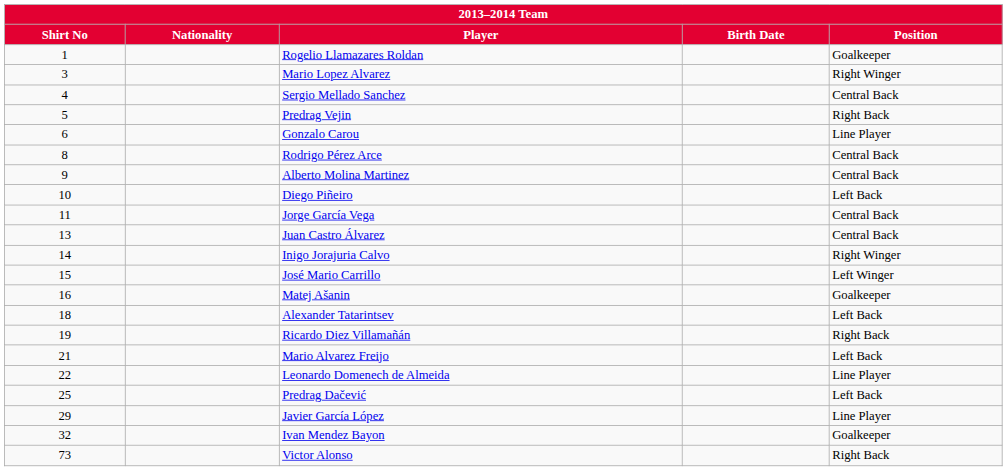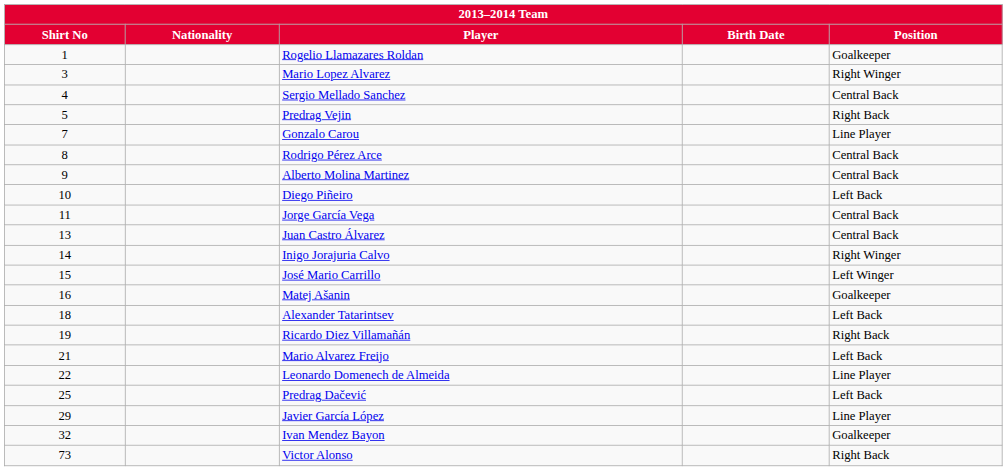 <table class="wikitable collapsible collapsed" style="width:100%;">
 <tr>
 <th colspan=5 style="background-color:#E30032;color:#FFFFFF;text-align:center;"> <strong>2013–2014 Team</strong></th>
 </tr>
 <tr>
 <th style="color:#FFFFFF; background:#E30032">Shirt No</th>
 <th style="color:#FFFFFF; background:#E30032">Nationality</th>
 <th style="color:#FFFFFF; background:#E30032">Player</th>
 <th style="color:#FFFFFF; background:#E30032">Birth Date</th>
 <th style="color:#FFFFFF; background:#E30032">Position</th>
 </tr>
 <tr>
 <td align=center>1</td>
 <td></td>
 <td><a href='#'>Rogelio Llamazares Roldan</a></td>
 <td></td>
 <td>Goalkeeper</td>
 </tr>
 <tr>
 <td align=center>3</td>
 <td></td>
 <td><a href='#'>Mario Lopez Alvarez</a></td>
 <td></td>
 <td>Right Winger</td>
 </tr>
 <tr>
 <td align=center>4</td>
 <td></td>
 <td><a href='#'>Sergio Mellado Sanchez</a></td>
 <td></td>
 <td>Central Back</td>
 </tr>
 <tr>
 <td align=center>5</td>
 <td></td>
 <td><a href='#'>Predrag Vejin</a></td>
 <td></td>
 <td>Right Back</td>
 </tr>
 <tr>
-<td align=center>6</td>
+<td align=center>7</td>
 <td></td>
 <td><a href='#'>Gonzalo Carou</a></td>
 <td></td>
 <td>Line Player</td>
 </tr>
 <tr>
 <td align=center>8</td>
 <td></td>
 <td><a href='#'>Rodrigo Pérez Arce</a></td>
 <td></td>
 <td>Central Back</td>
 </tr>
 <tr>
 <td align=center>9</td>
 <td></td>
 <td><a href='#'>Alberto Molina Martinez</a></td>
 <td></td>
 <td>Central Back</td>
 </tr>
 <tr>
 <td align=center>10</td>
 <td></td>
 <td><a href='#'>Diego Piñeiro</a></td>
 <td></td>
 <td>Left Back</td>
 </tr>
 <tr>
 <td align=center>11</td>
 <td></td>
 <td><a href='#'>Jorge García Vega</a></td>
 <td></td>
 <td>Central Back</td>
 </tr>
 <tr>
 <td align=center>13</td>
 <td></td>
 <td><a href='#'>Juan Castro Álvarez</a></td>
 <td></td>
 <td>Central Back</td>
 </tr>
 <tr>
 <td align=center>14</td>
 <td></td>
 <td><a href='#'>Inigo Jorajuria Calvo</a></td>
 <td></td>
 <td>Right Winger</td>
 </tr>
 <tr>
 <td align=center>15</td>
 <td></td>
 <td><a href='#'>José Mario Carrillo</a></td>
 <td></td>
 <td>Left Winger</td>
 </tr>
 <tr>
 <td align=center>16</td>
 <td></td>
 <td><a href='#'>Matej Ašanin</a></td>
 <td></td>
 <td>Goalkeeper</td>
 </tr>
 <tr>
 <td align=center>18</td>
 <td></td>
 <td><a href='#'>Alexander Tatarintsev</a></td>
 <td></td>
 <td>Left Back</td>
 </tr>
 <tr>
 <td align=center>19</td>
 <td></td>
 <td><a href='#'>Ricardo Diez Villamañán</a></td>
 <td></td>
 <td>Right Back</td>
 </tr>
 <tr>
 <td align=center>21</td>
 <td></td>
 <td><a href='#'>Mario Alvarez Freijo</a></td>
 <td></td>
 <td>Left Back</td>
 </tr>
 <tr>
 <td align=center>22</td>
 <td></td>
 <td><a href='#'>Leonardo Domenech de Almeida</a></td>
 <td></td>
 <td>Line Player</td>
 </tr>
 <tr>
 <td align=center>25</td>
 <td></td>
 <td><a href='#'>Predrag Dačević</a></td>
 <td></td>
 <td>Left Back</td>
 </tr>
 <tr>
 <td align=center>29</td>
 <td></td>
 <td><a href='#'>Javier García López</a></td>
 <td></td>
 <td>Line Player</td>
 </tr>
 <tr>
 <td align=center>32</td>
 <td></td>
 <td><a href='#'>Ivan Mendez Bayon</a></td>
 <td></td>
 <td>Goalkeeper</td>
 </tr>
 <tr>
 <td align=center>73</td>
 <td></td>
 <td><a href='#'>Victor Alonso</a></td>
 <td></td>
 <td>Right Back</td>
 </tr>
 </table>
